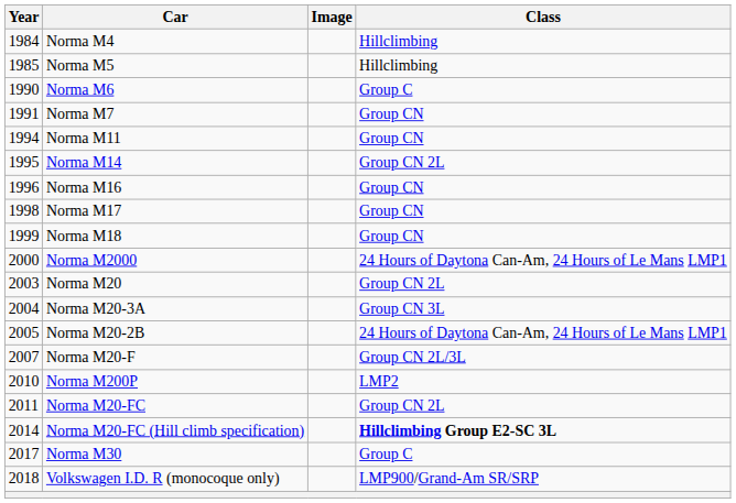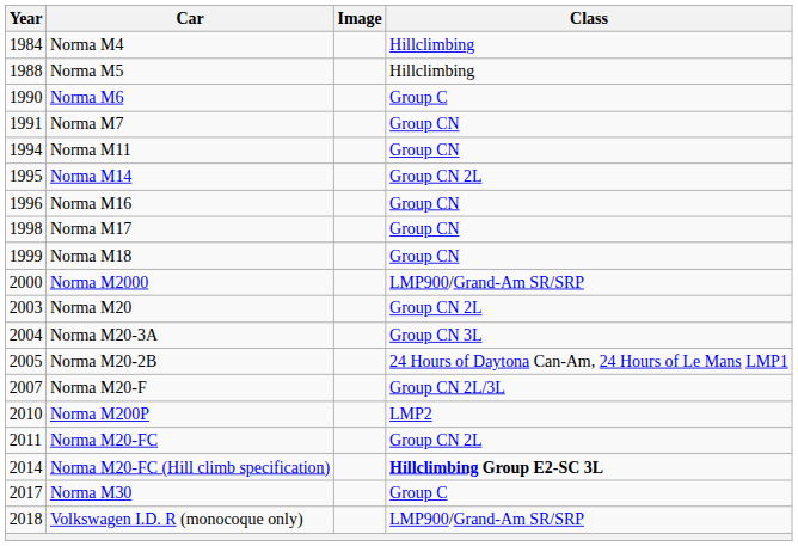 <table class="wikitable">
 <tr>
 <th>Year</th>
 <th>Car</th>
 <th>Image</th>
 <th>Class</th>
 </tr>
 <tr>
 <td>1984</td>
 <td>Norma M4</td>
 <td></td>
 <td><a href='#'>Hillclimbing</a></td>
 </tr>
 <tr>
-<td>1985</td>
+<td>1988</td>
 <td>Norma M5</td>
 <td></td>
 <td>Hillclimbing</td>
 </tr>
 <tr>
 <td>1990</td>
 <td><a href='#'>Norma M6</a></td>
 <td></td>
 <td><a href='#'>Group C</a></td>
 </tr>
 <tr>
 <td>1991</td>
 <td>Norma M7</td>
 <td></td>
 <td><a href='#'>Group CN</a></td>
 </tr>
 <tr>
 <td>1994</td>
 <td>Norma M11</td>
 <td></td>
 <td><a href='#'>Group CN</a></td>
 </tr>
 <tr>
 <td>1995</td>
 <td><a href='#'>Norma M14</a></td>
 <td></td>
 <td><a href='#'>Group CN 2L</a></td>
 </tr>
 <tr>
 <td>1996</td>
 <td>Norma M16</td>
 <td></td>
 <td><a href='#'>Group CN</a></td>
 </tr>
 <tr>
 <td>1998</td>
 <td>Norma M17</td>
 <td></td>
 <td><a href='#'>Group CN</a></td>
 </tr>
 <tr>
 <td>1999</td>
 <td>Norma M18</td>
 <td></td>
 <td><a href='#'>Group CN</a></td>
 </tr>
 <tr>
 <td>2000</td>
 <td><a href='#'>Norma M2000</a></td>
 <td></td>
-<td><a href='#'>24&nbsp;Hours of Daytona</a> Can-Am, <a href='#'>24&nbsp;Hours of Le Mans</a> <a href='#'>LMP1</a></td>
+<td><a href='#'>LMP900</a>/<a href='#'>Grand-Am SR/SRP</a></td>
 </tr>
 <tr>
 <td>2003</td>
 <td>Norma M20</td>
 <td></td>
 <td><a href='#'>Group CN 2L</a></td>
 </tr>
 <tr>
 <td>2004</td>
 <td>Norma M20-3A</td>
 <td></td>
 <td><a href='#'>Group CN 3L</a></td>
 </tr>
 <tr>
 <td>2005</td>
 <td>Norma M20-2B</td>
 <td></td>
 <td><a href='#'>24&nbsp;Hours of Daytona</a> Can-Am, <a href='#'>24&nbsp;Hours of Le Mans</a> <a href='#'>LMP1</a></td>
 </tr>
 <tr>
 <td>2007</td>
 <td>Norma M20-F</td>
 <td></td>
 <td><a href='#'>Group CN 2L/3L</a></td>
 </tr>
 <tr>
 <td>2010</td>
 <td><a href='#'>Norma M200P</a></td>
 <td></td>
 <td><a href='#'>LMP2</a></td>
 </tr>
 <tr>
 <td>2011</td>
 <td><a href='#'>Norma M20-FC</a></td>
 <td></td>
 <td><a href='#'>Group CN 2L</a></td>
 </tr>
 <tr>
 <td>2014</td>
 <td><a href='#'>Norma M20-FC (Hill climb specification)</a></td>
 <td></td>
 <td><strong><a href='#'>Hillclimbing</a> Group E2-SC 3L</strong></td>
 </tr>
 <tr>
 <td>2017</td>
 <td><a href='#'>Norma M30</a></td>
 <td></td>
 <td><a href='#'>Group C</a></td>
 </tr>
 <tr>
 <td>2018</td>
 <td><a href='#'>Volkswagen I.D. R</a> (monocoque only)</td>
 <td></td>
 <td><a href='#'>LMP900</a>/<a href='#'>Grand-Am SR/SRP</a></td>
 </tr>
 <tr>
 <th colspan="4"></th>
 </tr>
 </table>
